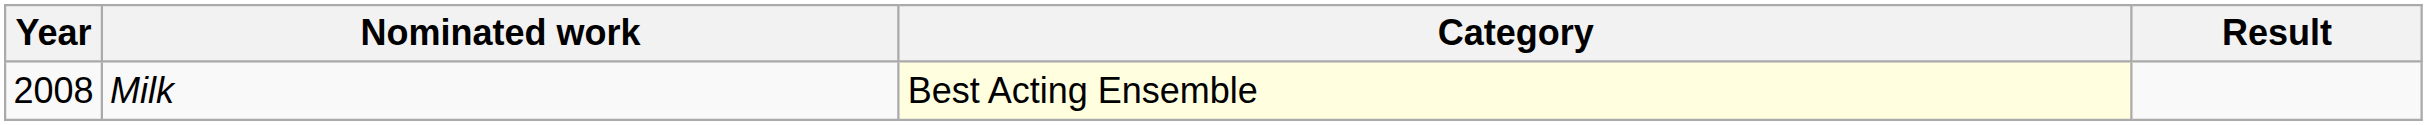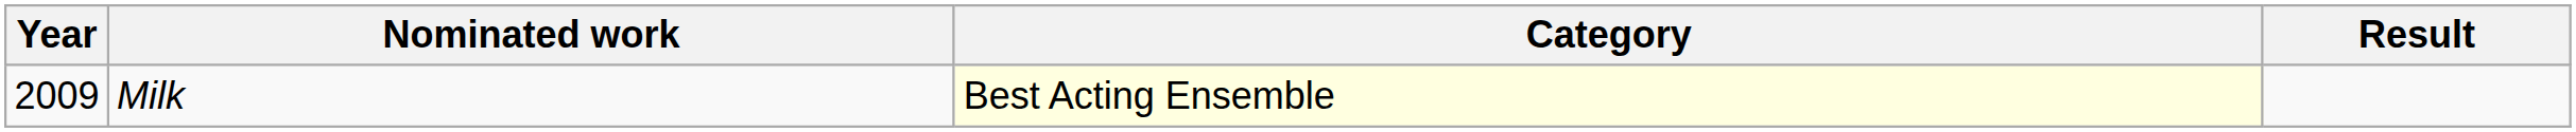 <table class=wikitable>
 <tr>
 <th width=4%>Year</th>
 <th width=33%>Nominated work</th>
 <th width=51%>Category</th>
 <th width=12%>Result</th>
 </tr>
 <tr>
-<td>2008</td>
+<td>2009</td>
 <td><em>Milk</em></td>
 <td style="background: lightyellow;">Best Acting Ensemble</td>
 <td></td>
 </tr>
 </table>
